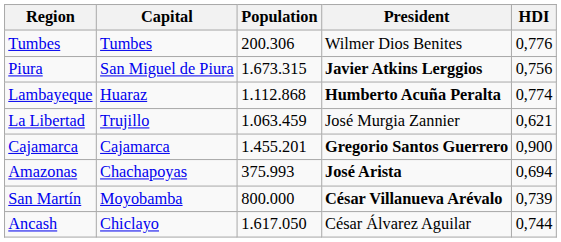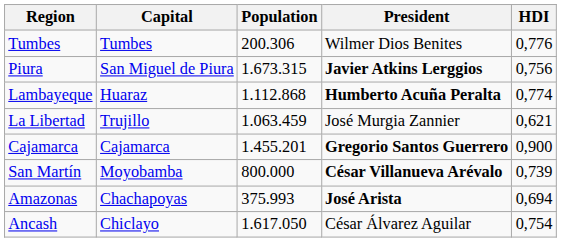 <table class="wikitable">
 <tr>
 <th>Region</th>
 <th>Capital</th>
 <th>Population</th>
 <th>President</th>
 <th>HDI</th>
 </tr>
 <tr>
 <td><a href='#'>Tumbes</a></td>
 <td><a href='#'>Tumbes</a></td>
 <td>200.306</td>
 <td>Wilmer Dios Benites</td>
 <td>0,776 </td>
 </tr>
 <tr>
 <td><a href='#'>Piura</a></td>
 <td><a href='#'>San Miguel de Piura</a></td>
 <td>1.673.315</td>
 <td><strong>Javier Atkins Lerggios</strong></td>
 <td>0,756 </td>
 </tr>
 <tr>
 <td><a href='#'>Lambayeque</a></td>
 <td><a href='#'>Huaraz</a></td>
 <td>1.112.868</td>
 <td><strong>Humberto Acuña Peralta</strong></td>
 <td>0,774 </td>
 </tr>
 <tr>
 <td><a href='#'>La Libertad</a></td>
 <td><a href='#'>Trujillo</a></td>
 <td>1.063.459</td>
 <td>José Murgia Zannier</td>
 <td>0,621 </td>
 </tr>
 <tr>
 <td><a href='#'>Cajamarca</a></td>
 <td><a href='#'>Cajamarca</a></td>
 <td>1.455.201</td>
 <td><strong>Gregorio Santos Guerrero</strong></td>
 <td>0,900 </td>
 </tr>
 <tr>
+<td><a href='#'>San Martín</a></td>
+<td><a href='#'>Moyobamba</a></td>
+<td>800.000</td>
+<td><strong>César Villanueva Arévalo</strong></td>
+<td>0,739 </td>
+</tr>
+<tr>
 <td><a href='#'>Amazonas</a></td>
 <td><a href='#'>Chachapoyas</a></td>
 <td>375.993</td>
 <td><strong>José Arista</strong></td>
 <td>0,694 </td>
 </tr>
 <tr>
-<td><a href='#'>San Martín</a></td>
-<td><a href='#'>Moyobamba</a></td>
-<td>800.000</td>
-<td><strong>César Villanueva Arévalo</strong></td>
-<td>0,739 </td>
-</tr>
-<tr>
 <td><a href='#'>Ancash</a></td>
 <td><a href='#'>Chiclayo</a></td>
 <td>1.617.050</td>
 <td>César Álvarez Aguilar</td>
-<td>0,744 </td>
+<td>0,754 </td>
 </tr>
 </table>
